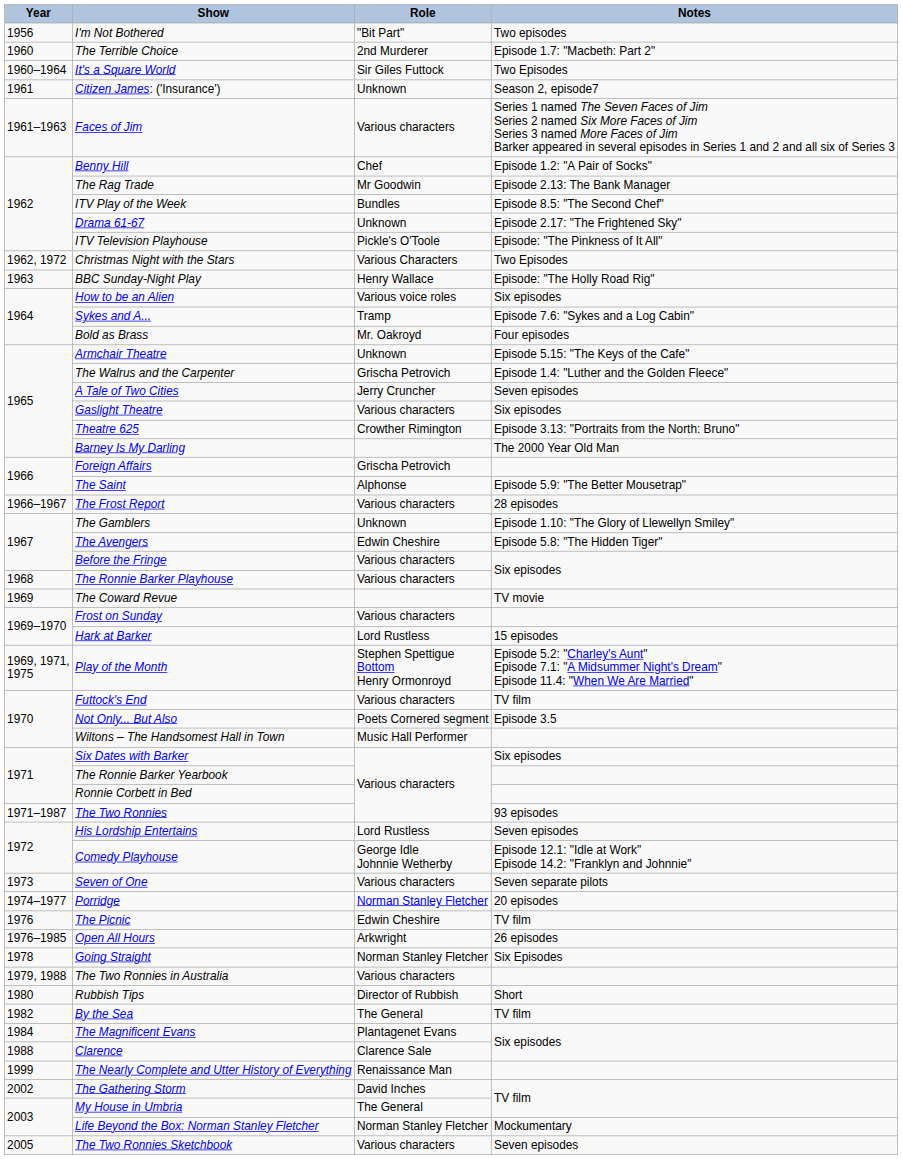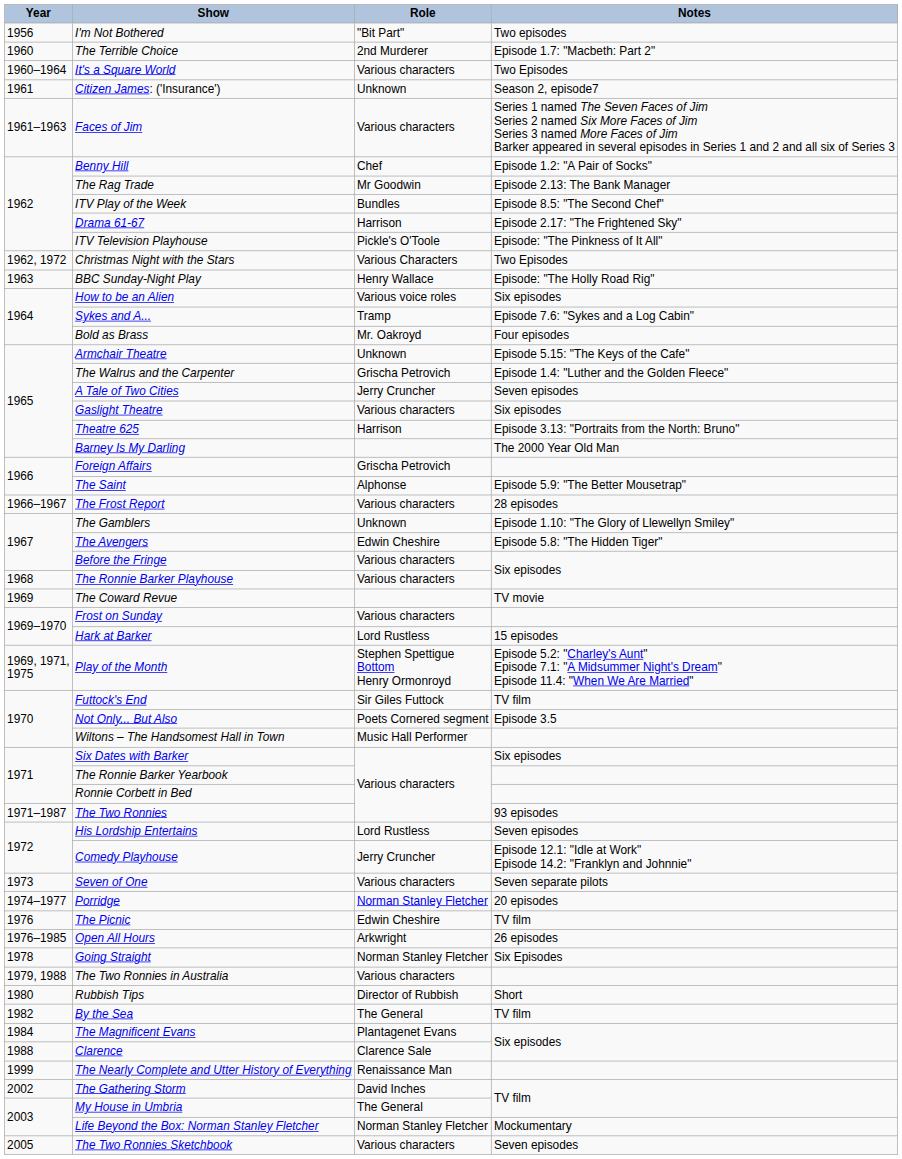 <table class="wikitable">
 <tr style="text-align:center;">
 <th style="background:#B0C4DE;">Year</th>
 <th style="background:#B0C4DE;">Show</th>
 <th style="background:#B0C4DE;">Role</th>
 <th style="background:#B0C4DE;">Notes</th>
 </tr>
 <tr>
 <td>1956</td>
 <td><em>I'm Not Bothered</em></td>
 <td>"Bit Part"</td>
 <td>Two episodes</td>
 </tr>
 <tr>
 <td>1960</td>
 <td><em>The Terrible Choice</em></td>
 <td>2nd Murderer</td>
 <td>Episode 1.7: "Macbeth: Part 2"</td>
 </tr>
 <tr>
 <td>1960–1964</td>
 <td><em><a href='#'>It's a Square World</a></em></td>
-<td>Sir Giles Futtock</td>
+<td>Various characters</td>
 <td>Two Episodes</td>
 </tr>
 <tr>
 <td>1961</td>
 <td><em><a href='#'>Citizen James</a></em>: ('Insurance')</td>
 <td>Unknown</td>
 <td>Season 2, episode7</td>
 </tr>
 <tr>
 <td>1961–1963</td>
 <td><em><a href='#'>Faces of Jim</a></em></td>
 <td>Various characters</td>
 <td>Series 1 named <em>The Seven Faces of Jim</em><br>Series 2 named <em>Six More Faces of Jim</em><br>Series 3 named <em>More Faces of Jim</em><br>Barker appeared in several episodes in Series 1 and 2 and all six of Series 3</td>
 </tr>
 <tr>
 <td rowspan="5">1962</td>
 <td><em><a href='#'>Benny Hill</a></em></td>
 <td>Chef</td>
 <td>Episode 1.2: "A Pair of Socks"</td>
 </tr>
 <tr>
 <td><em>The Rag Trade</em></td>
 <td>Mr Goodwin</td>
 <td>Episode 2.13: The Bank Manager</td>
 </tr>
 <tr>
 <td><em>ITV Play of the Week</em></td>
 <td>Bundles</td>
 <td>Episode 8.5: "The Second Chef"</td>
 </tr>
 <tr>
 <td><em><a href='#'>Drama 61-67</a></em></td>
-<td>Unknown</td>
+<td>Harrison</td>
 <td>Episode 2.17: "The Frightened Sky"</td>
 </tr>
 <tr>
 <td><em>ITV Television Playhouse</em></td>
 <td>Pickle's O'Toole</td>
 <td>Episode: "The Pinkness of It All"</td>
 </tr>
 <tr>
 <td>1962, 1972</td>
 <td><em>Christmas Night with the Stars</em></td>
 <td>Various Characters</td>
 <td>Two Episodes</td>
 </tr>
 <tr>
 <td>1963</td>
 <td><em>BBC Sunday-Night Play</em></td>
 <td>Henry Wallace</td>
 <td>Episode: "The Holly Road Rig"</td>
 </tr>
 <tr>
 <td rowspan="3">1964</td>
 <td><em><a href='#'>How to be an Alien</a></em></td>
 <td>Various voice roles</td>
 <td>Six episodes</td>
 </tr>
 <tr>
 <td><em><a href='#'>Sykes and A...</a></em></td>
 <td>Tramp</td>
 <td>Episode 7.6: "Sykes and a Log Cabin"</td>
 </tr>
 <tr>
 <td><em>Bold as Brass</em></td>
 <td>Mr. Oakroyd</td>
 <td>Four episodes</td>
 </tr>
 <tr>
 <td rowspan="6">1965</td>
 <td><em><a href='#'>Armchair Theatre</a></em></td>
 <td>Unknown</td>
 <td>Episode 5.15: "The Keys of the Cafe"</td>
 </tr>
 <tr>
 <td><em>The Walrus and the Carpenter</em></td>
 <td>Grischa Petrovich</td>
 <td>Episode 1.4: "Luther and the Golden Fleece"</td>
 </tr>
 <tr>
 <td><em><a href='#'>A Tale of Two Cities</a></em></td>
 <td>Jerry Cruncher</td>
 <td>Seven episodes</td>
 </tr>
 <tr>
 <td><em><a href='#'>Gaslight Theatre</a></em></td>
 <td>Various characters</td>
 <td>Six episodes</td>
 </tr>
 <tr>
 <td><em><a href='#'>Theatre 625</a></em></td>
-<td>Crowther Rimington</td>
+<td>Harrison</td>
 <td>Episode 3.13: "Portraits from the North: Bruno"</td>
 </tr>
 <tr>
 <td><em><a href='#'>Barney Is My Darling</a></em></td>
 <td></td>
 <td>The 2000 Year Old Man</td>
 </tr>
 <tr>
 <td rowspan="2">1966</td>
 <td><em><a href='#'>Foreign Affairs</a></em></td>
 <td>Grischa Petrovich</td>
 <td></td>
 </tr>
 <tr>
 <td><em><a href='#'>The Saint</a></em></td>
 <td>Alphonse</td>
 <td>Episode 5.9: "The Better Mousetrap"</td>
 </tr>
 <tr>
 <td>1966–1967</td>
 <td><em><a href='#'>The Frost Report</a></em></td>
 <td>Various characters</td>
 <td>28 episodes</td>
 </tr>
 <tr>
 <td rowspan="3">1967</td>
 <td><em>The Gamblers</em></td>
 <td>Unknown</td>
 <td>Episode 1.10: "The Glory of Llewellyn Smiley"</td>
 </tr>
 <tr>
 <td><em><a href='#'>The Avengers</a></em></td>
 <td>Edwin Cheshire</td>
 <td>Episode 5.8: "The Hidden Tiger"</td>
 </tr>
 <tr>
 <td><em><a href='#'>Before the Fringe</a></em></td>
 <td>Various characters</td>
 <td rowspan="2">Six episodes</td>
 </tr>
 <tr>
 <td>1968</td>
 <td><em><a href='#'>The Ronnie Barker Playhouse</a></em></td>
 <td>Various characters</td>
 </tr>
 <tr>
 <td>1969</td>
 <td><em>The Coward Revue</em></td>
 <td></td>
 <td>TV movie</td>
 </tr>
 <tr>
 <td rowspan="2">1969–1970</td>
 <td><em><a href='#'>Frost on Sunday</a></em></td>
 <td>Various characters</td>
 <td></td>
 </tr>
 <tr>
 <td><em><a href='#'>Hark at Barker</a></em></td>
 <td>Lord Rustless</td>
 <td>15 episodes</td>
 </tr>
 <tr>
 <td>1969, 1971,<br>1975</td>
 <td><em><a href='#'>Play of the Month</a></em></td>
 <td>Stephen Spettigue<br><a href='#'>Bottom</a><br>Henry Ormonroyd</td>
 <td>Episode 5.2: "<a href='#'>Charley's Aunt</a>"<br>Episode 7.1: "<a href='#'>A Midsummer Night's Dream</a>"<br>Episode 11.4: "<a href='#'>When We Are Married</a>"</td>
 </tr>
 <tr>
 <td rowspan="3">1970</td>
 <td><em><a href='#'>Futtock's End</a></em></td>
-<td>Various characters</td>
+<td>Sir Giles Futtock</td>
 <td>TV film</td>
 </tr>
 <tr>
 <td><em><a href='#'>Not Only... But Also</a></em></td>
 <td>Poets Cornered segment</td>
 <td>Episode 3.5</td>
 </tr>
 <tr>
 <td><em>Wiltons – The Handsomest Hall in Town</em></td>
 <td>Music Hall Performer</td>
 <td></td>
 </tr>
 <tr>
 <td rowspan="3">1971</td>
 <td><em><a href='#'>Six Dates with Barker</a></em></td>
 <td rowspan="4">Various characters</td>
 <td>Six episodes</td>
 </tr>
 <tr>
 <td><em>The Ronnie Barker Yearbook</em></td>
 <td></td>
 </tr>
 <tr>
 <td><em>Ronnie Corbett in Bed</em></td>
 <td></td>
 </tr>
 <tr>
 <td>1971–1987</td>
 <td><em><a href='#'>The Two Ronnies</a></em></td>
 <td>93 episodes</td>
 </tr>
 <tr>
 <td rowspan="2">1972</td>
 <td><em><a href='#'>His Lordship Entertains</a></em></td>
 <td>Lord Rustless</td>
 <td>Seven episodes</td>
 </tr>
 <tr>
 <td><em><a href='#'>Comedy Playhouse</a></em></td>
-<td>George Idle<br>Johnnie Wetherby</td>
+<td>Jerry Cruncher</td>
 <td>Episode 12.1: "Idle at Work"<br>Episode 14.2: "Franklyn and Johnnie"</td>
 </tr>
 <tr>
 <td>1973</td>
 <td><em><a href='#'>Seven of One</a></em></td>
 <td>Various characters</td>
 <td>Seven separate pilots</td>
 </tr>
 <tr>
 <td>1974–1977</td>
 <td><em><a href='#'>Porridge</a></em></td>
 <td><a href='#'>Norman Stanley Fletcher</a></td>
 <td>20 episodes</td>
 </tr>
 <tr>
 <td>1976</td>
 <td><em><a href='#'>The Picnic</a></em></td>
 <td>Edwin Cheshire</td>
 <td>TV film</td>
 </tr>
 <tr>
 <td>1976–1985</td>
 <td><em><a href='#'>Open All Hours</a></em></td>
 <td>Arkwright</td>
 <td>26 episodes</td>
 </tr>
 <tr>
 <td>1978</td>
 <td><em><a href='#'>Going Straight</a></em></td>
 <td>Norman Stanley Fletcher</td>
 <td>Six Episodes</td>
 </tr>
 <tr>
 <td>1979, 1988</td>
 <td><em>The Two Ronnies in Australia</em></td>
 <td>Various characters</td>
 <td></td>
 </tr>
 <tr>
 <td>1980</td>
 <td><em>Rubbish Tips</em></td>
 <td>Director of Rubbish</td>
 <td>Short</td>
 </tr>
 <tr>
 <td>1982</td>
 <td><em><a href='#'>By the Sea</a></em></td>
 <td>The General</td>
 <td>TV film</td>
 </tr>
 <tr>
 <td>1984</td>
 <td><em><a href='#'>The Magnificent Evans</a></em></td>
 <td>Plantagenet Evans</td>
 <td rowspan="2">Six episodes</td>
 </tr>
 <tr>
 <td>1988</td>
 <td><em><a href='#'>Clarence</a></em></td>
 <td>Clarence Sale</td>
 </tr>
 <tr>
 <td>1999</td>
 <td><em><a href='#'>The Nearly Complete and Utter History of Everything</a></em></td>
 <td>Renaissance Man</td>
 <td></td>
 </tr>
 <tr>
 <td>2002</td>
 <td><em><a href='#'>The Gathering Storm</a></em></td>
 <td>David Inches</td>
 <td rowspan="2">TV film</td>
 </tr>
 <tr>
 <td rowspan="2">2003</td>
 <td><em><a href='#'>My House in Umbria</a></em></td>
 <td>The General</td>
 </tr>
 <tr>
 <td><em><a href='#'>Life Beyond the Box: Norman Stanley Fletcher</a></em></td>
 <td>Norman Stanley Fletcher</td>
 <td>Mockumentary</td>
 </tr>
 <tr>
 <td>2005</td>
 <td><em><a href='#'>The Two Ronnies Sketchbook</a></em></td>
 <td>Various characters</td>
 <td>Seven episodes</td>
 </tr>
 </table>
